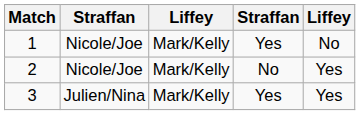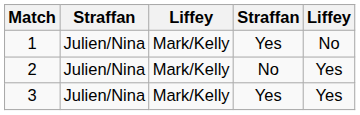 <table class="wikitable" style="text-align:center;">
 <tr>
 <th>Match</th>
 <th>Straffan</th>
 <th>Liffey</th>
 <th>Straffan</th>
 <th>Liffey</th>
 </tr>
 <tr>
 <td>1</td>
-<td>Nicole/Joe</td>
+<td>Julien/Nina</td>
 <td>Mark/Kelly</td>
 <td>Yes</td>
 <td>No</td>
 </tr>
 <tr>
 <td>2</td>
-<td>Nicole/Joe</td>
+<td>Julien/Nina</td>
 <td>Mark/Kelly</td>
 <td>No</td>
 <td>Yes</td>
 </tr>
 <tr>
 <td>3</td>
 <td>Julien/Nina</td>
 <td>Mark/Kelly</td>
 <td>Yes</td>
 <td>Yes</td>
 </tr>
 </table>
